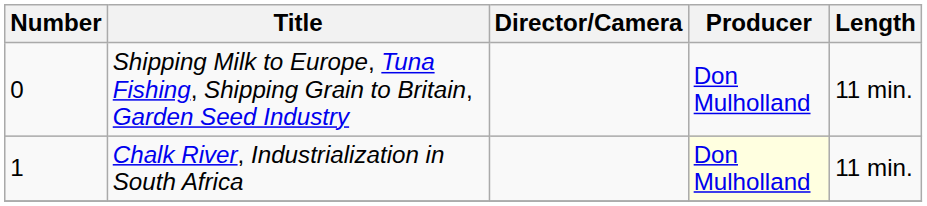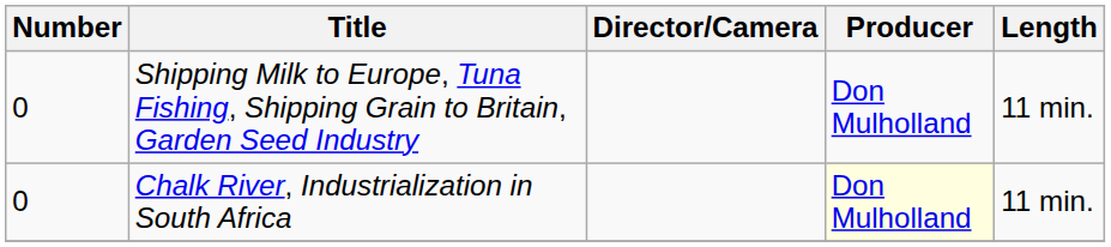 <table class=wikitable>
 <tr>
 <th>Number</th>
 <th>Title</th>
 <th>Director/Camera</th>
 <th>Producer</th>
 <th>Length</th>
 </tr>
 <tr>
 <td>0</td>
 <td><em>Shipping Milk to Europe</em>, <em><a href='#'>Tuna Fishing</a></em>, <em>Shipping Grain to Britain</em>, <em><a href='#'>Garden Seed Industry</a></em></td>
 <td></td>
 <td><a href='#'>Don Mulholland</a></td>
 <td>11 min.</td>
 </tr>
 <tr>
-<td>1</td>
+<td>0</td>
 <td><em><a href='#'>Chalk River</a></em>, <em>Industrialization in South Africa</em></td>
 <td></td>
 <td style="background: lightyellow;"><a href='#'>Don Mulholland</a></td>
 <td>11 min.</td>
 </tr>
 <tr>
 </tr>
 </table>
